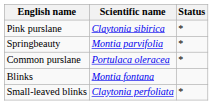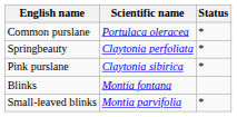 <table class="wikitable" |>
 <tr>
 <th>English name</th>
 <th>Scientific name</th>
 <th>Status</th>
 </tr>
 <tr>
-<td>Pink purslane</td>
-<td><em><a href='#'>Claytonia sibirica</a></em></td>
+<td>Common purslane</td>
+<td><em><a href='#'>Portulaca oleracea</a></em></td>
 <td>*</td>
 </tr>
 <tr>
 <td>Springbeauty</td>
-<td><em><a href='#'>Montia parvifolia</a></em></td>
+<td><em><a href='#'>Claytonia perfoliata</a></em></td>
 <td>*</td>
 </tr>
 <tr>
-<td>Common purslane</td>
-<td><em><a href='#'>Portulaca oleracea</a></em></td>
+<td>Pink purslane</td>
+<td><em><a href='#'>Claytonia sibirica</a></em></td>
 <td>*</td>
 </tr>
 <tr>
 <td>Blinks</td>
 <td><em><a href='#'>Montia fontana</a></em></td>
 <td></td>
 </tr>
 <tr>
 <td>Small-leaved blinks</td>
-<td><em><a href='#'>Claytonia perfoliata</a></em></td>
+<td><em><a href='#'>Montia parvifolia</a></em></td>
 <td>*</td>
 </tr>
 </table>
